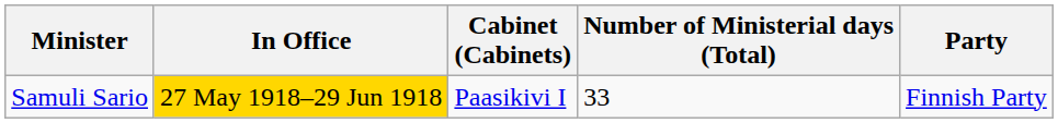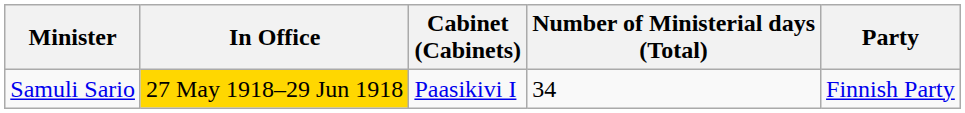 <table class="wikitable">
 <tr>
 <th>Minister</th>
 <th>In Office</th>
 <th>Cabinet<br>(Cabinets)</th>
 <th>Number of Ministerial days <br>(Total)</th>
 <th>Party</th>
 </tr>
 <tr>
 <td><a href='#'>Samuli Sario</a></td>
 <td style="background: gold;">27 May 1918–29 Jun 1918</td>
 <td><a href='#'>Paasikivi I</a></td>
-<td>33</td>
+<td>34</td>
 <td><a href='#'>Finnish Party</a></td>
 </tr>
 </table>
